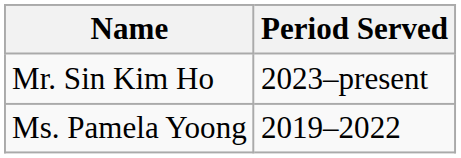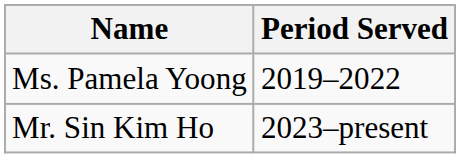 <table class="wikitable">
 <tr>
 <th>Name</th>
 <th>Period Served</th>
 </tr>
 <tr>
+<td>Ms. Pamela Yoong</td>
+<td>2019–2022</td>
+</tr>
+<tr>
 <td>Mr. Sin Kim Ho</td>
 <td>2023–present</td>
 </tr>
-<tr>
-<td>Ms. Pamela Yoong</td>
-<td>2019–2022</td>
-</tr>
 </table>
